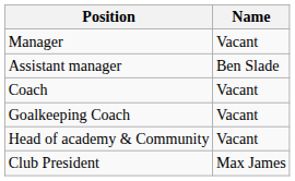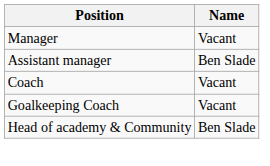 <table class="wikitable">
 <tr>
 <th>Position</th>
 <th>Name</th>
 </tr>
 <tr>
 <td>Manager</td>
 <td> Vacant</td>
 </tr>
 <tr>
 <td>Assistant manager</td>
 <td> Ben Slade</td>
 </tr>
 <tr>
 <td>Coach</td>
 <td>Vacant</td>
 </tr>
 <tr>
 <td>Goalkeeping Coach</td>
 <td>Vacant</td>
 </tr>
 <tr>
 <td>Head of academy & Community</td>
-<td>Vacant</td>
-</tr>
-<tr>
-<td>Club President</td>
-<td> Max James</td>
+<td> Ben Slade</td>
 </tr>
 </table>
